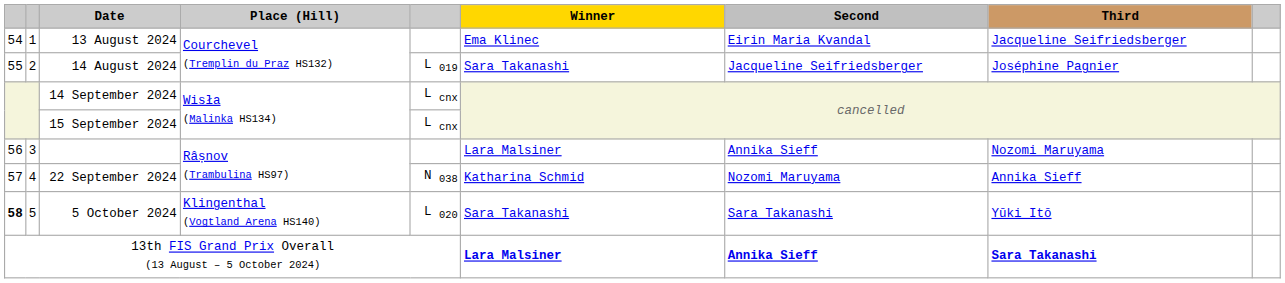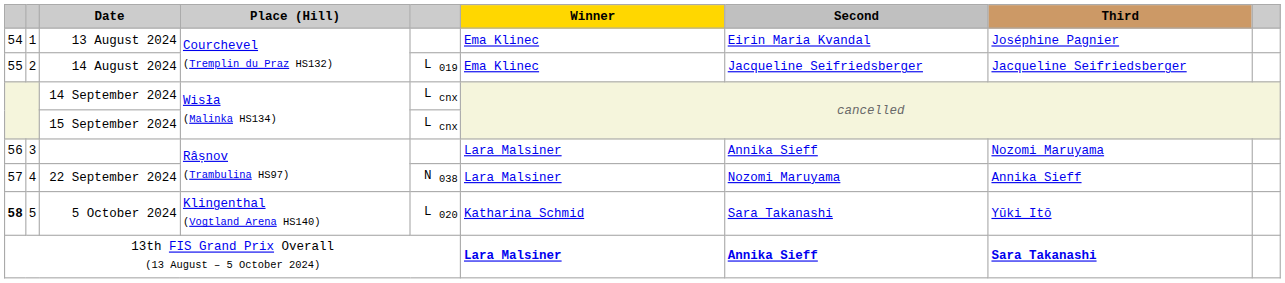 <table class="wikitable plainrowheaders" style="background:#fff; font-size:86%; line-height:16px; border:grey solid 1px; border-collapse:collapse;">
 <tr>
 <th scope="col" style="background:#ccc; width=30 px;"></th>
 <th scope="col" style="background:#ccc; width=30 px;"></th>
 <th scope="col" style="background:#ccc; width:120px;">Date</th>
 <th scope="col" style="background:#ccc; width:200px;">Place (Hill)</th>
 <th scope="col" style="background:#ccc; width:40px;"></th>
 <th scope="col" style="background:gold; width:230px;">Winner</th>
 <th scope="col" style="background:silver; width:230px;">Second</th>
 <th scope="col" style="background:#c96; width:230px;">Third</th>
 <th scope="col" style="background:#ccc; width:20px;"></th>
 </tr>
 <tr>
 <td align="center">54</td>
 <td align="center">1</td>
 <td align="right">13 August 2024</td>
 <td rowspan="2"> <a href='#'>Courchevel</a><br><small>(<a href='#'>Tremplin du Praz</a> HS132)</small></td>
 <td align="right"></td>
 <td> <a href='#'>Ema Klinec</a></td>
 <td> <a href='#'>Eirin Maria Kvandal</a></td>
-<td> <a href='#'>Jacqueline Seifriedsberger</a></td>
+<td> <a href='#'>Joséphine Pagnier</a></td>
 <td></td>
 </tr>
 <tr>
 <td align="center">55</td>
 <td align="center">2</td>
 <td align="right">14 August 2024</td>
 <td align="right">L <sub>019</sub></td>
-<td> <a href='#'>Sara Takanashi</a></td>
+<td> <a href='#'>Ema Klinec</a></td>
 <td> <a href='#'>Jacqueline Seifriedsberger</a></td>
-<td> <a href='#'>Joséphine Pagnier</a></td>
+<td> <a href='#'>Jacqueline Seifriedsberger</a></td>
 <td></td>
 </tr>
 <tr>
 <td rowspan=2 colspan=2 bgcolor="F5F5DC"></td>
 <td align="right">14 September 2024</td>
 <td rowspan="2"> <a href='#'>Wisła</a><br><small>(<a href='#'>Malinka</a> HS134)</small></td>
 <td align="right">L <sub>cnx</sub></td>
 <td rowspan=2 colspan=4 align=center bgcolor="F5F5DC" style=color:#696969><em>cancelled</em></td>
 </tr>
 <tr>
 <td align="right">15 September 2024</td>
 <td align="right">L <sub>cnx</sub></td>
 </tr>
 <tr>
 <td align="center">56</td>
 <td align="center">3</td>
 <td align="right"></td>
 <td rowspan="2"> <a href='#'>Râșnov</a><br><small>(<a href='#'>Trambulina</a> HS97)</small></td>
 <td align="right"></td>
 <td> <a href='#'>Lara Malsiner</a></td>
 <td> <a href='#'>Annika Sieff</a></td>
 <td> <a href='#'>Nozomi Maruyama</a></td>
 <td></td>
 </tr>
 <tr>
 <td align="center">57</td>
 <td align="center">4</td>
 <td align="right">22 September 2024</td>
 <td align="right">N <sub>038</sub></td>
-<td> <a href='#'>Katharina Schmid</a></td>
+<td> <a href='#'>Lara Malsiner</a></td>
 <td> <a href='#'>Nozomi Maruyama</a></td>
 <td> <a href='#'>Annika Sieff</a></td>
 <td></td>
 </tr>
 <tr>
 <td align="center"><strong>58</strong></td>
 <td align="center">5</td>
 <td align="right">5 October 2024</td>
 <td> <a href='#'>Klingenthal</a><br><small>(<a href='#'>Vogtland Arena</a> HS140)</small></td>
 <td align="right">L <sub>020</sub></td>
-<td> <a href='#'>Sara Takanashi</a></td>
+<td> <a href='#'>Katharina Schmid</a></td>
 <td> <a href='#'>Sara Takanashi</a></td>
 <td> <a href='#'>Yūki Itō</a></td>
 <td></td>
 </tr>
 <tr>
 <td colspan="5" align="center">13th <a href='#'>FIS Grand Prix</a> Overall<br><small>(13 August – 5 October 2024)</small></td>
 <td> <strong><a href='#'>Lara Malsiner</a></strong></td>
 <td> <strong><a href='#'>Annika Sieff</a></strong></td>
 <td> <strong><a href='#'>Sara Takanashi</a></strong></td>
 <td></td>
 </tr>
 </table>
